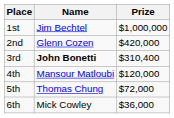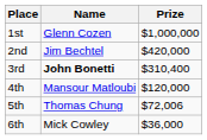 <table class="wikitable">
 <tr>
 <th bgcolor="#FFEBAD">Place</th>
 <th bgcolor="#FFEBAD">Name</th>
 <th bgcolor="#FFEBAD">Prize</th>
 </tr>
 <tr>
 <td>1st</td>
-<td><a href='#'>Jim Bechtel</a></td>
+<td><a href='#'>Glenn Cozen</a></td>
 <td>$1,000,000</td>
 </tr>
 <tr>
 <td>2nd</td>
-<td><a href='#'>Glenn Cozen</a></td>
+<td><a href='#'>Jim Bechtel</a></td>
 <td>$420,000</td>
 </tr>
 <tr>
 <td>3rd</td>
 <td><strong>John Bonetti</strong></td>
 <td>$310,400</td>
 </tr>
 <tr>
 <td>4th</td>
 <td><a href='#'>Mansour Matloubi</a></td>
 <td>$120,000</td>
 </tr>
 <tr>
 <td>5th</td>
 <td><a href='#'>Thomas Chung</a></td>
-<td>$72,000</td>
+<td>$72,006</td>
 </tr>
 <tr>
 <td>6th</td>
 <td>Mick Cowley</td>
 <td>$36,000</td>
 </tr>
 </table>
